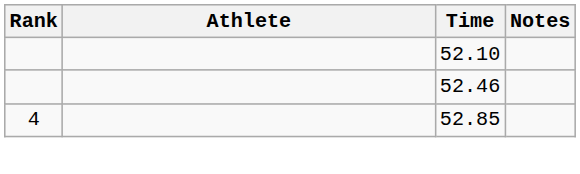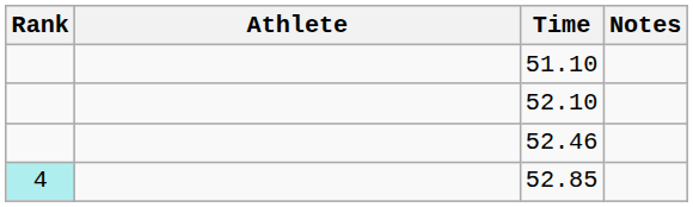 <table class="wikitable" style="text-align:center">
 <tr>
 <th>Rank</th>
 <th Style="width:18em">Athlete</th>
 <th>Time</th>
 <th>Notes</th>
+</tr>
+<tr>
+<td></td>
+<td style="text-align:left"></td>
+<td>51.10</td>
+<td></td>
 </tr>
 <tr>
 <td></td>
 <td style="text-align:left"></td>
 <td>52.10</td>
 <td></td>
 </tr>
 <tr>
 <td></td>
 <td style="text-align:left"></td>
 <td>52.46</td>
 <td></td>
 </tr>
 <tr>
-<td>4</td>
+<td style="background: paleturquoise;">4</td>
 <td style="text-align:left"></td>
 <td>52.85</td>
 <td></td>
 </tr>
 </table>
